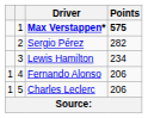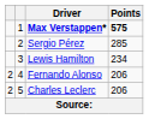 <table class="wikitable" style="font-size: 85%;">
 <tr>
 <th scope="col"></th>
 <th scope="col"></th>
 <th scope="col">Driver</th>
 <th scope="col">Points</th>
 </tr>
 <tr>
 <td align="left"></td>
 <td align="center">1</td>
 <td> <strong><a href='#'>Max Verstappen</a>*</strong></td>
 <td align="left"><strong>575</strong></td>
 </tr>
 <tr>
 <td align="left"></td>
 <td align="center">2</td>
 <td> <a href='#'>Sergio Pérez</a></td>
-<td align="left">282</td>
+<td align="left">285</td>
 </tr>
 <tr>
 <td align="left"></td>
 <td align="center">3</td>
 <td> <a href='#'>Lewis Hamilton</a></td>
 <td align="left">234</td>
 </tr>
 <tr>
-<td align="left"> 1</td>
+<td align="left"> 2</td>
 <td align="center">4</td>
 <td> <a href='#'>Fernando Alonso</a></td>
 <td align="left">206</td>
 </tr>
 <tr>
-<td align="left"> 1</td>
+<td align="left"> 2</td>
 <td align="center">5</td>
 <td> <a href='#'>Charles Leclerc</a></td>
 <td align="left">206</td>
 </tr>
 <tr>
 <th colspan=4>Source:</th>
 </tr>
 </table>
